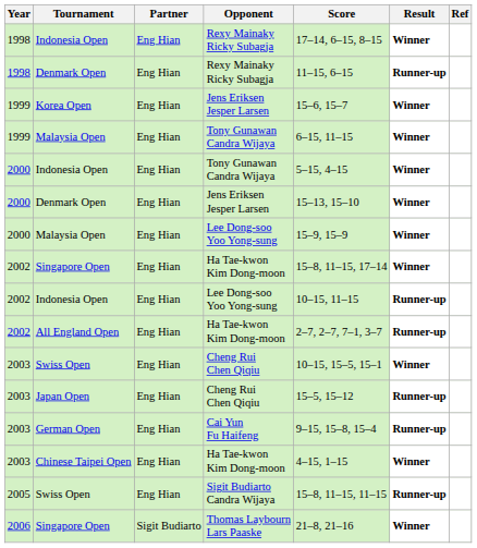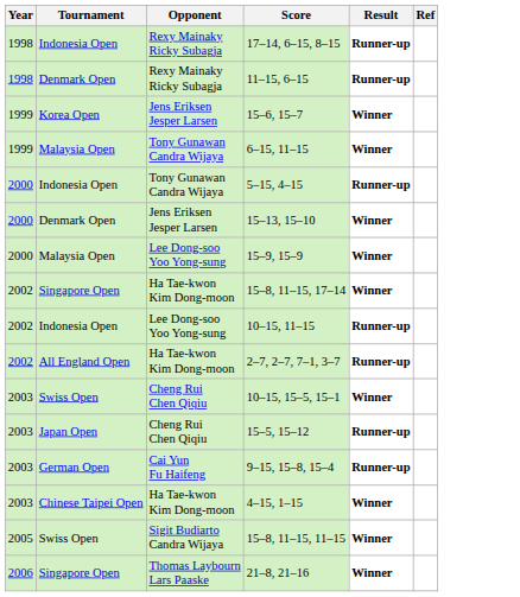 <table class="sortable wikitable" style="font-size: 90%;">
 <tr>
 <th>Year</th>
 <th>Tournament</th>
-<th>Partner</th>
 <th>Opponent</th>
 <th>Score</th>
 <th>Result</th>
 <th>Ref</th>
 </tr>
 <tr style="background:#D4F1C5">
 <td align="center">1998</td>
 <td align="left"><a href='#'>Indonesia Open</a></td>
-<td align="left"> <a href='#'>Eng Hian</a></td>
 <td align="left"> <a href='#'>Rexy Mainaky</a><br> <a href='#'>Ricky Subagja</a></td>
 <td align="left">17–14, 6–15, 8–15</td>
-<td style="text-align:left; background:white"> <strong>Winner</strong></td>
+<td style="text-align:left; background:white"> <strong>Runner-up</strong></td>
 <td style="text-align:center; background:white"></td>
 </tr>
 <tr style="background:#D4F1C5">
 <td align="center"><a href='#'>1998</a></td>
 <td align="left"><a href='#'>Denmark Open</a></td>
-<td align="left"> Eng Hian</td>
 <td align="left"> Rexy Mainaky<br> Ricky Subagja</td>
 <td align="left">11–15, 6–15</td>
 <td style="text-align:left; background:white"> <strong>Runner-up</strong></td>
 <td style="text-align:center; background:white"></td>
 </tr>
 <tr style="background:#D4F1C5">
 <td align="center">1999</td>
 <td align="left"><a href='#'>Korea Open</a></td>
-<td align="left"> Eng Hian</td>
 <td align="left"> <a href='#'>Jens Eriksen</a><br> <a href='#'>Jesper Larsen</a></td>
 <td align="left">15–6, 15–7</td>
 <td style="text-align:left; background:white"> <strong>Winner</strong></td>
 <td style="text-align:center; background:white"></td>
 </tr>
 <tr style="background:#D4F1C5">
 <td align="center">1999</td>
 <td align="left"><a href='#'>Malaysia Open</a></td>
-<td align="left"> Eng Hian</td>
 <td align="left"> <a href='#'>Tony Gunawan</a><br> <a href='#'>Candra Wijaya</a></td>
 <td align="left">6–15, 11–15</td>
 <td style="text-align:left; background:white"> <strong>Winner</strong></td>
 <td style="text-align:center; background:white"></td>
 </tr>
 <tr style="background:#D4F1C5">
 <td align="center"><a href='#'>2000</a></td>
 <td align="left">Indonesia Open</td>
-<td align="left"> Eng Hian</td>
 <td align="left"> Tony Gunawan<br> Candra Wijaya</td>
 <td align="left">5–15, 4–15</td>
-<td style="text-align:left; background:white"> <strong>Winner</strong></td>
+<td style="text-align:left; background:white"> <strong>Runner-up</strong></td>
 <td style="text-align:center; background:white"></td>
 </tr>
 <tr style="background:#D4F1C5">
 <td align="center"><a href='#'>2000</a></td>
 <td align="left">Denmark Open</td>
-<td align="left"> Eng Hian</td>
 <td align="left"> Jens Eriksen<br> Jesper Larsen</td>
 <td align="left">15–13, 15–10</td>
 <td style="text-align:left; background:white"> <strong>Winner</strong></td>
 <td style="text-align:center; background:white"></td>
 </tr>
 <tr style="background:#D4F1C5">
 <td align="center">2000</td>
 <td align="left">Malaysia Open</td>
-<td align="left"> Eng Hian</td>
 <td align="left"> <a href='#'>Lee Dong-soo</a><br> <a href='#'>Yoo Yong-sung</a></td>
 <td align="left">15–9, 15–9</td>
 <td style="text-align:left; background:white"> <strong>Winner</strong></td>
 <td style="text-align:center; background:white"></td>
 </tr>
 <tr style="background:#D4F1C5">
 <td align="center">2002</td>
 <td align="left"><a href='#'>Singapore Open</a></td>
-<td align="left"> Eng Hian</td>
 <td align="left"> Ha Tae-kwon<br> Kim Dong-moon</td>
 <td align="left">15–8, 11–15, 17–14</td>
 <td style="text-align:left; background:white"> <strong>Winner</strong></td>
 <td style="text-align:center; background:white"></td>
 </tr>
 <tr style="background:#D4F1C5">
 <td align="center">2002</td>
 <td align="left">Indonesia Open</td>
-<td align="left"> Eng Hian</td>
 <td align="left"> Lee Dong-soo<br> Yoo Yong-sung</td>
 <td align="left">10–15, 11–15</td>
 <td style="text-align:left; background:white"> <strong>Runner-up</strong></td>
 <td style="text-align:center; background:white"></td>
 </tr>
 <tr style="background:#D4F1C5">
 <td align="center"><a href='#'>2002</a></td>
 <td align="left"><a href='#'>All England Open</a></td>
-<td align="left"> Eng Hian</td>
 <td align="left"> Ha Tae-kwon<br> Kim Dong-moon</td>
 <td align="left">2–7, 2–7, 7–1, 3–7</td>
 <td style="text-align:left; background:white"> <strong>Runner-up</strong></td>
 <td style="text-align:center; background:white"></td>
 </tr>
 <tr style="background:#D4F1C5">
 <td align="center">2003</td>
 <td align="left"><a href='#'>Swiss Open</a></td>
-<td align="left"> Eng Hian</td>
 <td align="left"> <a href='#'>Cheng Rui</a><br> <a href='#'>Chen Qiqiu</a></td>
 <td align="left">10–15, 15–5, 15–1</td>
 <td style="text-align:left; background:white"> <strong>Winner</strong></td>
 <td style="text-align:center; background:white"></td>
 </tr>
 <tr style="background:#D4F1C5">
 <td align="center">2003</td>
 <td align="left"><a href='#'>Japan Open</a></td>
-<td align="left"> Eng Hian</td>
 <td align="left"> Cheng Rui<br> Chen Qiqiu</td>
 <td align="left">15–5, 15–12</td>
 <td style="text-align:left; background:white"> <strong>Runner-up</strong></td>
 <td style="text-align:center; background:white"></td>
 </tr>
 <tr style="background:#D4F1C5">
 <td align="center">2003</td>
 <td align="left"><a href='#'>German Open</a></td>
-<td align="left"> Eng Hian</td>
 <td align="left"> <a href='#'>Cai Yun</a><br> <a href='#'>Fu Haifeng</a></td>
 <td align="left">9–15, 15–8, 15–4</td>
 <td style="text-align:left; background:white"> <strong>Runner-up</strong></td>
 <td style="text-align:center; background:white"></td>
 </tr>
 <tr style="background:#D4F1C5">
 <td align="center">2003</td>
 <td align="left"><a href='#'>Chinese Taipei Open</a></td>
-<td align="left"> Eng Hian</td>
 <td align="left"> Ha Tae-kwon<br> Kim Dong-moon</td>
 <td align="left">4–15, 1–15</td>
 <td style="text-align:left; background:white"> <strong>Winner</strong></td>
 <td style="text-align:center; background:white"></td>
 </tr>
 <tr style="background:#D4F1C5">
 <td align="center">2005</td>
 <td align="left">Swiss Open</td>
-<td align="left"> Eng Hian</td>
 <td align="left"> <a href='#'>Sigit Budiarto</a><br> Candra Wijaya</td>
 <td align="left">15–8, 11–15, 11–15</td>
-<td style="text-align:left; background:white"> <strong>Runner-up</strong></td>
+<td style="text-align:left; background:white"> <strong>Winner</strong></td>
 <td style="text-align:center; background:white"></td>
 </tr>
 <tr style="background:#D4F1C5">
 <td align="center"><a href='#'>2006</a></td>
 <td align="left"><a href='#'>Singapore Open</a></td>
-<td align="left"> Sigit Budiarto</td>
 <td align="left"> <a href='#'>Thomas Laybourn</a><br> <a href='#'>Lars Paaske</a></td>
 <td align="left">21–8, 21–16</td>
 <td style="text-align:left; background:white"> <strong>Winner</strong></td>
 <td style="text-align:center; background:white"></td>
 </tr>
 </table>
